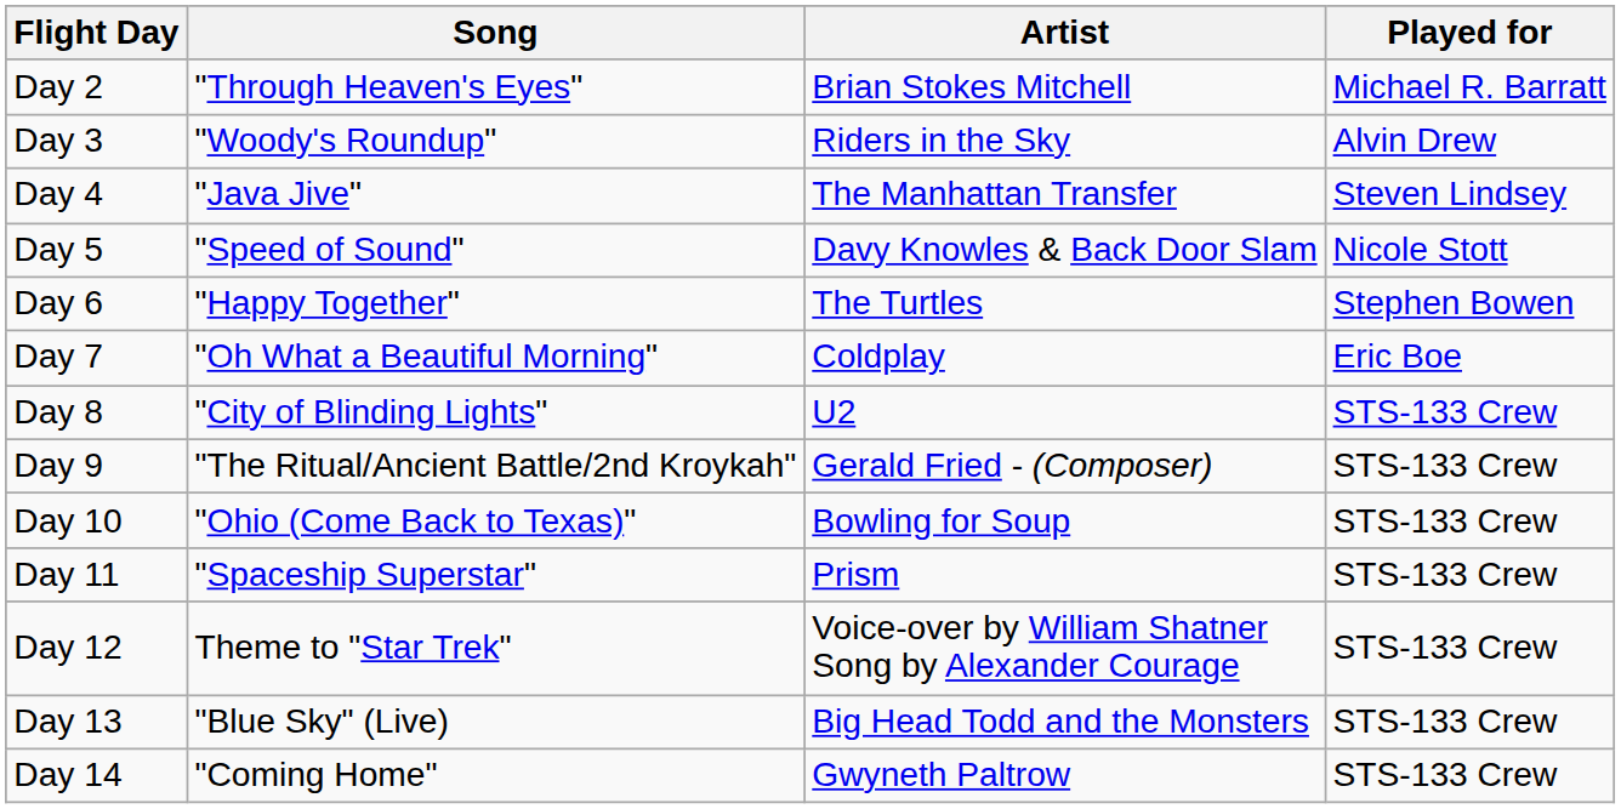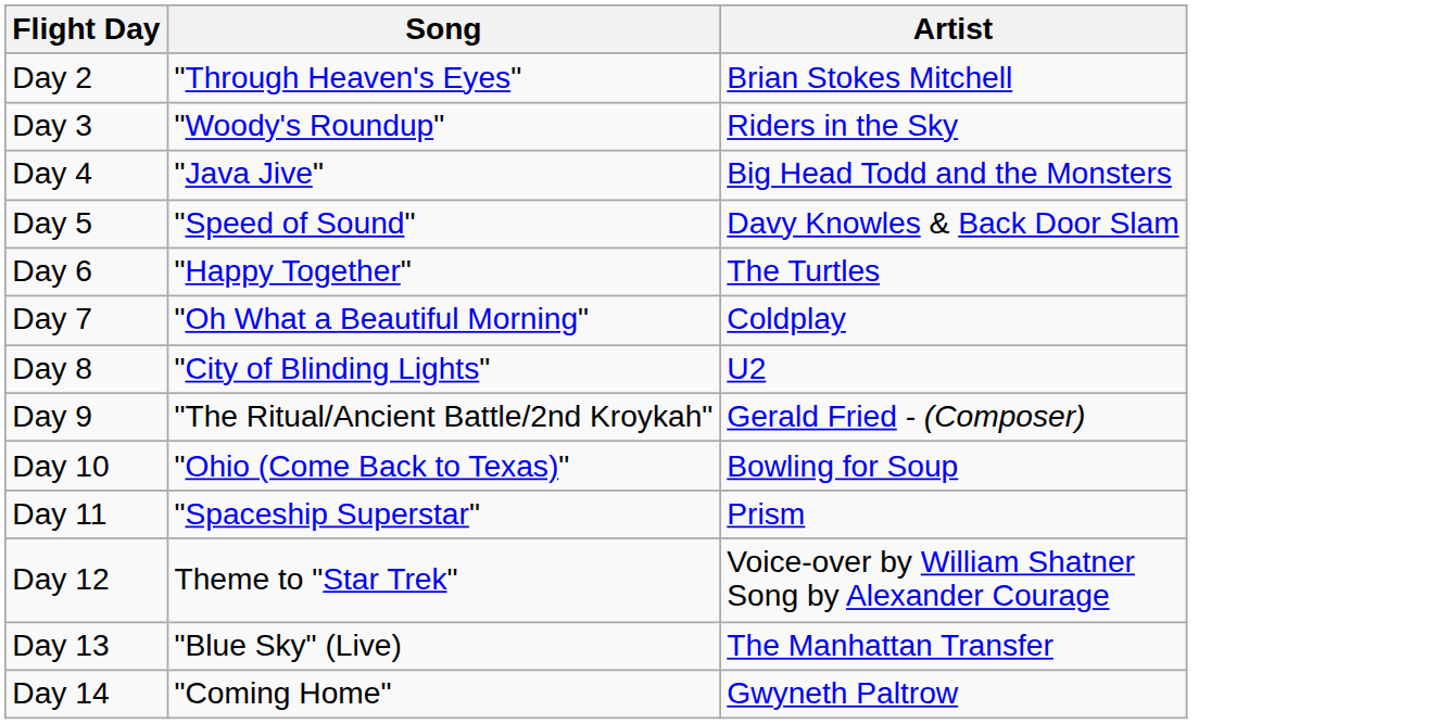 <table class="wikitable">
 <tr>
 <th>Flight Day</th>
 <th>Song</th>
 <th>Artist</th>
-<th>Played for</th>
 </tr>
 <tr>
 <td>Day 2</td>
 <td>"<a href='#'>Through Heaven's Eyes</a>"</td>
 <td><a href='#'>Brian Stokes Mitchell</a></td>
-<td><a href='#'>Michael R. Barratt</a></td>
 </tr>
 <tr>
 <td>Day 3</td>
 <td>"<a href='#'>Woody's Roundup</a>"</td>
 <td><a href='#'>Riders in the Sky</a></td>
-<td><a href='#'>Alvin Drew</a></td>
 </tr>
 <tr>
 <td>Day 4</td>
 <td>"<a href='#'>Java Jive</a>"</td>
-<td><a href='#'>The Manhattan Transfer</a></td>
-<td><a href='#'>Steven Lindsey</a></td>
+<td><a href='#'>Big Head Todd and the Monsters</a></td>
 </tr>
 <tr>
 <td>Day 5</td>
 <td>"<a href='#'>Speed of Sound</a>"</td>
 <td><a href='#'>Davy Knowles</a> & <a href='#'>Back Door Slam</a></td>
-<td><a href='#'>Nicole Stott</a></td>
 </tr>
 <tr>
 <td>Day 6</td>
 <td>"<a href='#'>Happy Together</a>"</td>
 <td><a href='#'>The Turtles</a></td>
-<td><a href='#'>Stephen Bowen</a></td>
 </tr>
 <tr>
 <td>Day 7</td>
 <td>"<a href='#'>Oh What a Beautiful Morning</a>"</td>
 <td><a href='#'>Coldplay</a></td>
-<td><a href='#'>Eric Boe</a></td>
 </tr>
 <tr>
 <td>Day 8</td>
 <td>"<a href='#'>City of Blinding Lights</a>"</td>
 <td><a href='#'>U2</a></td>
-<td><a href='#'>STS-133 Crew</a></td>
 </tr>
 <tr>
 <td>Day 9</td>
 <td>"The Ritual/Ancient Battle/2nd Kroykah"</td>
 <td><a href='#'>Gerald Fried</a> - <em>(Composer)</em></td>
-<td>STS-133 Crew</td>
 </tr>
 <tr>
 <td>Day 10</td>
 <td>"<a href='#'>Ohio (Come Back to Texas)</a>"</td>
 <td><a href='#'>Bowling for Soup</a></td>
-<td>STS-133 Crew</td>
 </tr>
 <tr>
 <td>Day 11</td>
 <td>"<a href='#'>Spaceship Superstar</a>"</td>
 <td><a href='#'>Prism</a></td>
-<td>STS-133 Crew</td>
 </tr>
 <tr>
 <td>Day 12</td>
 <td>Theme to "<a href='#'>Star Trek</a>"</td>
 <td>Voice-over by <a href='#'>William Shatner</a> <br> Song by <a href='#'>Alexander Courage</a></td>
-<td>STS-133 Crew</td>
 </tr>
 <tr>
 <td>Day 13</td>
 <td>"Blue Sky" (Live)</td>
-<td><a href='#'>Big Head Todd and the Monsters</a></td>
-<td>STS-133 Crew</td>
+<td><a href='#'>The Manhattan Transfer</a></td>
 </tr>
 <tr>
 <td>Day 14</td>
 <td>"Coming Home"</td>
 <td><a href='#'>Gwyneth Paltrow</a></td>
-<td>STS-133 Crew</td>
 </tr>
 </table>
